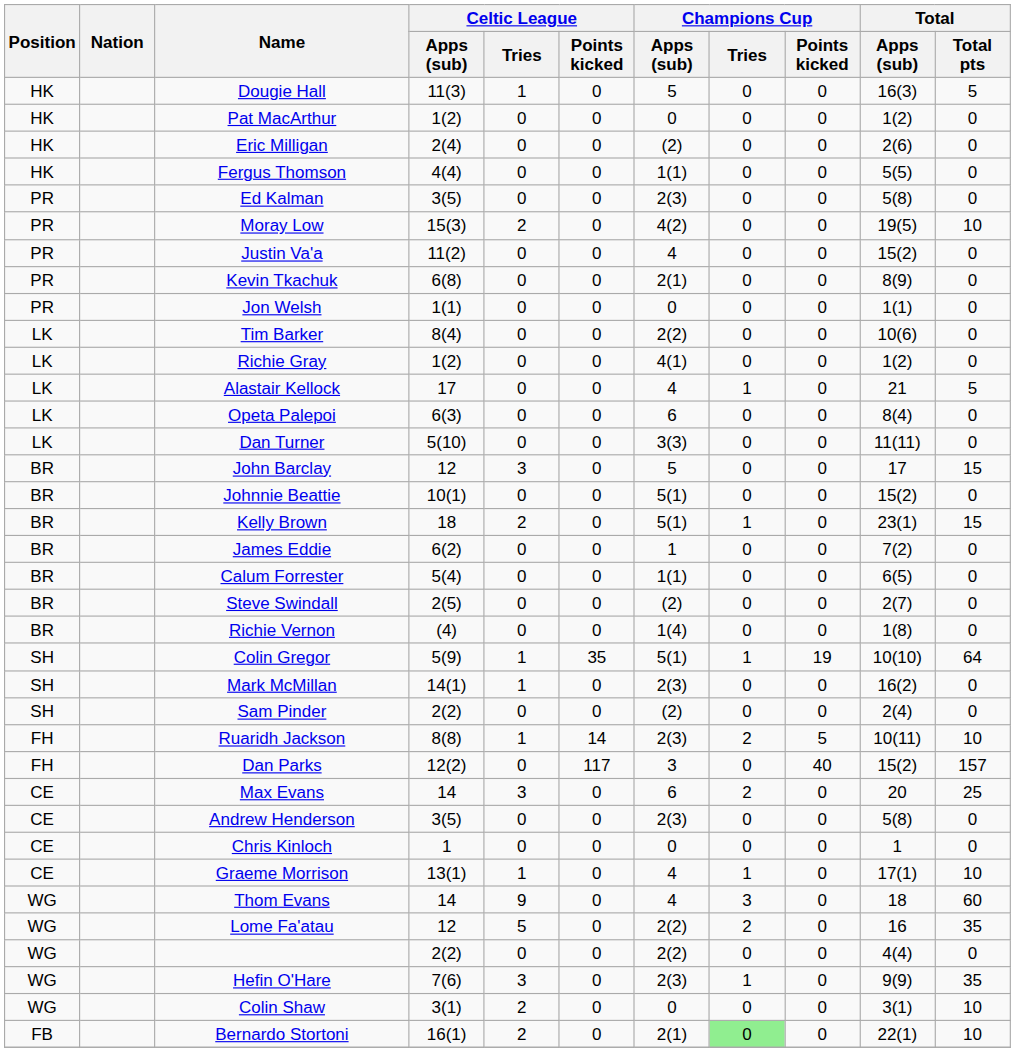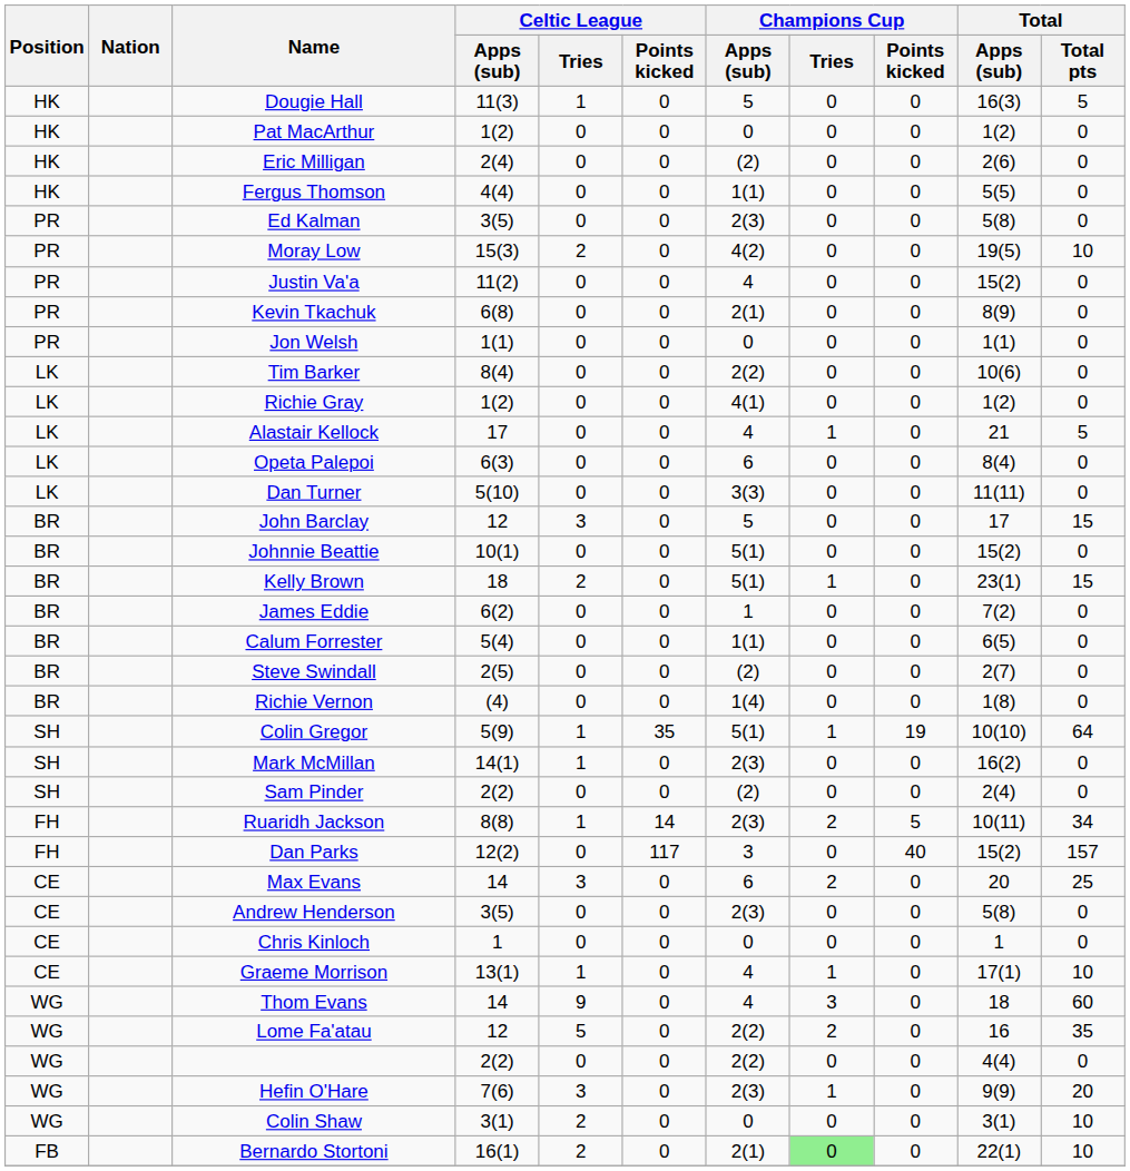 <table class="wikitable" style="font-size: 95%; text-align: center;">
 <tr>
 <th rowspan=2 width=60>Position</th>
 <th rowspan=2 width=60>Nation</th>
 <th rowspan=2 width=220>Name</th>
 <th colspan=3 width=150><a href='#'>Celtic League</a></th>
 <th colspan=3 width=150><a href='#'>Champions Cup</a></th>
 <th colspan=2>Total</th>
 </tr>
 <tr>
 <th rowspan=1 style="width:60px;">Apps<br>(sub)</th>
 <th rowspan=1 style="width:60px;">Tries</th>
 <th rowspan=1 style="width:60px;">Points<br>kicked</th>
 <th rowspan=1 style="width:60px;">Apps<br>(sub)</th>
 <th rowspan=1 style="width:60px;">Tries</th>
 <th rowspan=1 style="width:60px;">Points<br>kicked</th>
 <th rowspan=1 style="width:60px;">Apps<br>(sub)</th>
 <th rowspan=1 style="width:60px;">Total pts</th>
 </tr>
 <tr>
 <td>HK</td>
 <td></td>
 <td><a href='#'>Dougie Hall</a></td>
 <td>11(3)</td>
 <td>1</td>
 <td>0</td>
 <td>5</td>
 <td>0</td>
 <td>0</td>
 <td>16(3)</td>
 <td>5</td>
 </tr>
 <tr>
 <td>HK</td>
 <td></td>
 <td><a href='#'>Pat MacArthur</a></td>
 <td>1(2)</td>
 <td>0</td>
 <td>0</td>
 <td>0</td>
 <td>0</td>
 <td>0</td>
 <td>1(2)</td>
 <td>0</td>
 </tr>
 <tr>
 <td>HK</td>
 <td></td>
 <td><a href='#'>Eric Milligan</a></td>
 <td>2(4)</td>
 <td>0</td>
 <td>0</td>
 <td>(2)</td>
 <td>0</td>
 <td>0</td>
 <td>2(6)</td>
 <td>0</td>
 </tr>
 <tr>
 <td>HK</td>
 <td></td>
 <td><a href='#'>Fergus Thomson</a></td>
 <td>4(4)</td>
 <td>0</td>
 <td>0</td>
 <td>1(1)</td>
 <td>0</td>
 <td>0</td>
 <td>5(5)</td>
 <td>0</td>
 </tr>
 <tr>
 <td>PR</td>
 <td></td>
 <td><a href='#'>Ed Kalman</a></td>
 <td>3(5)</td>
 <td>0</td>
 <td>0</td>
 <td>2(3)</td>
 <td>0</td>
 <td>0</td>
 <td>5(8)</td>
 <td>0</td>
 </tr>
 <tr>
 <td>PR</td>
 <td></td>
 <td><a href='#'>Moray Low</a></td>
 <td>15(3)</td>
 <td>2</td>
 <td>0</td>
 <td>4(2)</td>
 <td>0</td>
 <td>0</td>
 <td>19(5)</td>
 <td>10</td>
 </tr>
 <tr>
 <td>PR</td>
 <td></td>
 <td><a href='#'>Justin Va'a</a></td>
 <td>11(2)</td>
 <td>0</td>
 <td>0</td>
 <td>4</td>
 <td>0</td>
 <td>0</td>
 <td>15(2)</td>
 <td>0</td>
 </tr>
 <tr>
 <td>PR</td>
 <td></td>
 <td><a href='#'>Kevin Tkachuk</a></td>
 <td>6(8)</td>
 <td>0</td>
 <td>0</td>
 <td>2(1)</td>
 <td>0</td>
 <td>0</td>
 <td>8(9)</td>
 <td>0</td>
 </tr>
 <tr>
 <td>PR</td>
 <td></td>
 <td><a href='#'>Jon Welsh</a></td>
 <td>1(1)</td>
 <td>0</td>
 <td>0</td>
 <td>0</td>
 <td>0</td>
 <td>0</td>
 <td>1(1)</td>
 <td>0</td>
 </tr>
 <tr>
 <td>LK</td>
 <td></td>
 <td><a href='#'>Tim Barker</a></td>
 <td>8(4)</td>
 <td>0</td>
 <td>0</td>
 <td>2(2)</td>
 <td>0</td>
 <td>0</td>
 <td>10(6)</td>
 <td>0</td>
 </tr>
 <tr>
 <td>LK</td>
 <td></td>
 <td><a href='#'>Richie Gray</a></td>
 <td>1(2)</td>
 <td>0</td>
 <td>0</td>
 <td>4(1)</td>
 <td>0</td>
 <td>0</td>
 <td>1(2)</td>
 <td>0</td>
 </tr>
 <tr>
 <td>LK</td>
 <td></td>
 <td><a href='#'>Alastair Kellock</a></td>
 <td>17</td>
 <td>0</td>
 <td>0</td>
 <td>4</td>
 <td>1</td>
 <td>0</td>
 <td>21</td>
 <td>5</td>
 </tr>
 <tr>
 <td>LK</td>
 <td></td>
 <td><a href='#'>Opeta Palepoi</a></td>
 <td>6(3)</td>
 <td>0</td>
 <td>0</td>
 <td>6</td>
 <td>0</td>
 <td>0</td>
 <td>8(4)</td>
 <td>0</td>
 </tr>
 <tr>
 <td>LK</td>
 <td></td>
 <td><a href='#'>Dan Turner</a></td>
 <td>5(10)</td>
 <td>0</td>
 <td>0</td>
 <td>3(3)</td>
 <td>0</td>
 <td>0</td>
 <td>11(11)</td>
 <td>0</td>
 </tr>
 <tr>
 <td>BR</td>
 <td></td>
 <td><a href='#'>John Barclay</a></td>
 <td>12</td>
 <td>3</td>
 <td>0</td>
 <td>5</td>
 <td>0</td>
 <td>0</td>
 <td>17</td>
 <td>15</td>
 </tr>
 <tr>
 <td>BR</td>
 <td></td>
 <td><a href='#'>Johnnie Beattie</a></td>
 <td>10(1)</td>
 <td>0</td>
 <td>0</td>
 <td>5(1)</td>
 <td>0</td>
 <td>0</td>
 <td>15(2)</td>
 <td>0</td>
 </tr>
 <tr>
 <td>BR</td>
 <td></td>
 <td><a href='#'>Kelly Brown</a></td>
 <td>18</td>
 <td>2</td>
 <td>0</td>
 <td>5(1)</td>
 <td>1</td>
 <td>0</td>
 <td>23(1)</td>
 <td>15</td>
 </tr>
 <tr>
 <td>BR</td>
 <td></td>
 <td><a href='#'>James Eddie</a></td>
 <td>6(2)</td>
 <td>0</td>
 <td>0</td>
 <td>1</td>
 <td>0</td>
 <td>0</td>
 <td>7(2)</td>
 <td>0</td>
 </tr>
 <tr>
 <td>BR</td>
 <td></td>
 <td><a href='#'>Calum Forrester</a></td>
 <td>5(4)</td>
 <td>0</td>
 <td>0</td>
 <td>1(1)</td>
 <td>0</td>
 <td>0</td>
 <td>6(5)</td>
 <td>0</td>
 </tr>
 <tr>
 <td>BR</td>
 <td></td>
 <td><a href='#'>Steve Swindall</a></td>
 <td>2(5)</td>
 <td>0</td>
 <td>0</td>
 <td>(2)</td>
 <td>0</td>
 <td>0</td>
 <td>2(7)</td>
 <td>0</td>
 </tr>
 <tr>
 <td>BR</td>
 <td></td>
 <td><a href='#'>Richie Vernon</a></td>
 <td>(4)</td>
 <td>0</td>
 <td>0</td>
 <td>1(4)</td>
 <td>0</td>
 <td>0</td>
 <td>1(8)</td>
 <td>0</td>
 </tr>
 <tr>
 <td>SH</td>
 <td></td>
 <td><a href='#'>Colin Gregor</a></td>
 <td>5(9)</td>
 <td>1</td>
 <td>35</td>
 <td>5(1)</td>
 <td>1</td>
 <td>19</td>
 <td>10(10)</td>
 <td>64</td>
 </tr>
 <tr>
 <td>SH</td>
 <td></td>
 <td><a href='#'>Mark McMillan</a></td>
 <td>14(1)</td>
 <td>1</td>
 <td>0</td>
 <td>2(3)</td>
 <td>0</td>
 <td>0</td>
 <td>16(2)</td>
 <td>0</td>
 </tr>
 <tr>
 <td>SH</td>
 <td></td>
 <td><a href='#'>Sam Pinder</a></td>
 <td>2(2)</td>
 <td>0</td>
 <td>0</td>
 <td>(2)</td>
 <td>0</td>
 <td>0</td>
 <td>2(4)</td>
 <td>0</td>
 </tr>
 <tr>
 <td>FH</td>
 <td></td>
 <td><a href='#'>Ruaridh Jackson</a></td>
 <td>8(8)</td>
 <td>1</td>
 <td>14</td>
 <td>2(3)</td>
 <td>2</td>
 <td>5</td>
 <td>10(11)</td>
-<td>10</td>
+<td>34</td>
 </tr>
 <tr>
 <td>FH</td>
 <td></td>
 <td><a href='#'>Dan Parks</a></td>
 <td>12(2)</td>
 <td>0</td>
 <td>117</td>
 <td>3</td>
 <td>0</td>
 <td>40</td>
 <td>15(2)</td>
 <td>157</td>
 </tr>
 <tr>
 <td>CE</td>
 <td></td>
 <td><a href='#'>Max Evans</a></td>
 <td>14</td>
 <td>3</td>
 <td>0</td>
 <td>6</td>
 <td>2</td>
 <td>0</td>
 <td>20</td>
 <td>25</td>
 </tr>
 <tr>
 <td>CE</td>
 <td></td>
 <td><a href='#'>Andrew Henderson</a></td>
 <td>3(5)</td>
 <td>0</td>
 <td>0</td>
 <td>2(3)</td>
 <td>0</td>
 <td>0</td>
 <td>5(8)</td>
 <td>0</td>
 </tr>
 <tr>
 <td>CE</td>
 <td></td>
 <td><a href='#'>Chris Kinloch</a></td>
 <td>1</td>
 <td>0</td>
 <td>0</td>
 <td>0</td>
 <td>0</td>
 <td>0</td>
 <td>1</td>
 <td>0</td>
 </tr>
 <tr>
 <td>CE</td>
 <td></td>
 <td><a href='#'>Graeme Morrison</a></td>
 <td>13(1)</td>
 <td>1</td>
 <td>0</td>
 <td>4</td>
 <td>1</td>
 <td>0</td>
 <td>17(1)</td>
 <td>10</td>
 </tr>
 <tr>
 <td>WG</td>
 <td></td>
 <td><a href='#'>Thom Evans</a></td>
 <td>14</td>
 <td>9</td>
 <td>0</td>
 <td>4</td>
 <td>3</td>
 <td>0</td>
 <td>18</td>
 <td>60</td>
 </tr>
 <tr>
 <td>WG</td>
 <td></td>
 <td><a href='#'>Lome Fa'atau</a></td>
 <td>12</td>
 <td>5</td>
 <td>0</td>
 <td>2(2)</td>
 <td>2</td>
 <td>0</td>
 <td>16</td>
 <td>35</td>
 </tr>
 <tr>
 <td>WG</td>
 <td></td>
 <td></td>
 <td>2(2)</td>
 <td>0</td>
 <td>0</td>
 <td>2(2)</td>
 <td>0</td>
 <td>0</td>
 <td>4(4)</td>
 <td>0</td>
 </tr>
 <tr>
 <td>WG</td>
 <td></td>
 <td><a href='#'>Hefin O'Hare</a></td>
 <td>7(6)</td>
 <td>3</td>
 <td>0</td>
 <td>2(3)</td>
 <td>1</td>
 <td>0</td>
 <td>9(9)</td>
-<td>35</td>
+<td>20</td>
 </tr>
 <tr>
 <td>WG</td>
 <td></td>
 <td><a href='#'>Colin Shaw</a></td>
 <td>3(1)</td>
 <td>2</td>
 <td>0</td>
 <td>0</td>
 <td>0</td>
 <td>0</td>
 <td>3(1)</td>
 <td>10</td>
 </tr>
 <tr>
 <td>FB</td>
 <td></td>
 <td><a href='#'>Bernardo Stortoni</a></td>
 <td>16(1)</td>
 <td>2</td>
 <td>0</td>
 <td>2(1)</td>
 <td style="background: lightgreen;">0</td>
 <td>0</td>
 <td>22(1)</td>
 <td>10</td>
 </tr>
 <tr>
 </tr>
 </table>
